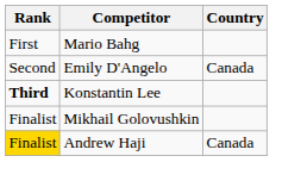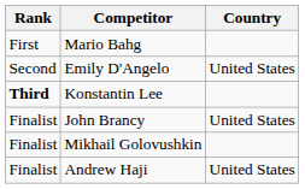 <table class="wikitable">
 <tr>
 <th>Rank</th>
 <th>Competitor</th>
 <th>Country</th>
 </tr>
 <tr>
 <td>First</td>
 <td>Mario Bahg</td>
 <td></td>
 </tr>
 <tr>
 <td>Second</td>
 <td>Emily D'Angelo</td>
-<td> Canada</td>
+<td> United States</td>
 </tr>
 <tr>
 <td><strong>Third</strong></td>
 <td>Konstantin Lee</td>
 <td></td>
 </tr>
 <tr>
 <td>Finalist</td>
+<td>John Brancy</td>
+<td> United States</td>
+</tr>
+<tr>
+<td>Finalist</td>
 <td>Mikhail Golovushkin</td>
 <td></td>
 </tr>
 <tr>
-<td style="background: gold;">Finalist</td>
+<td>Finalist</td>
 <td>Andrew Haji</td>
-<td> Canada</td>
+<td> United States</td>
 </tr>
 </table>
